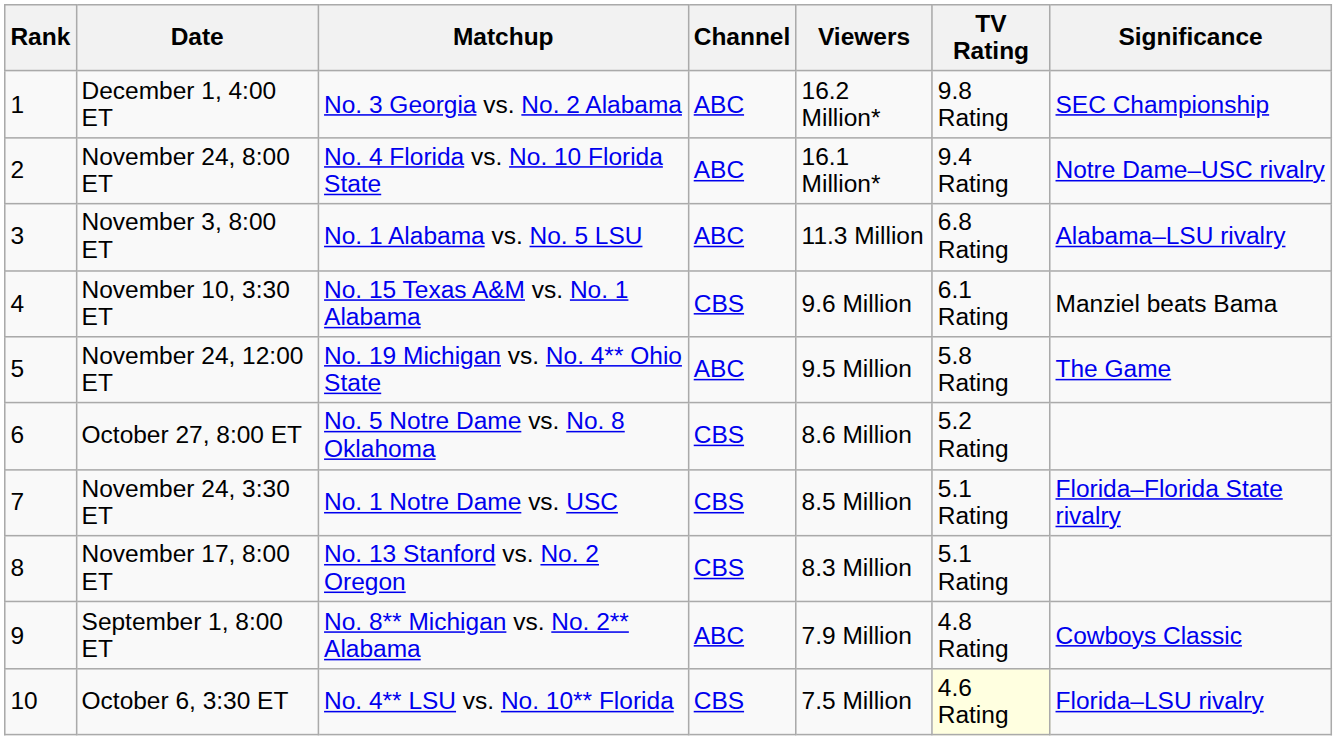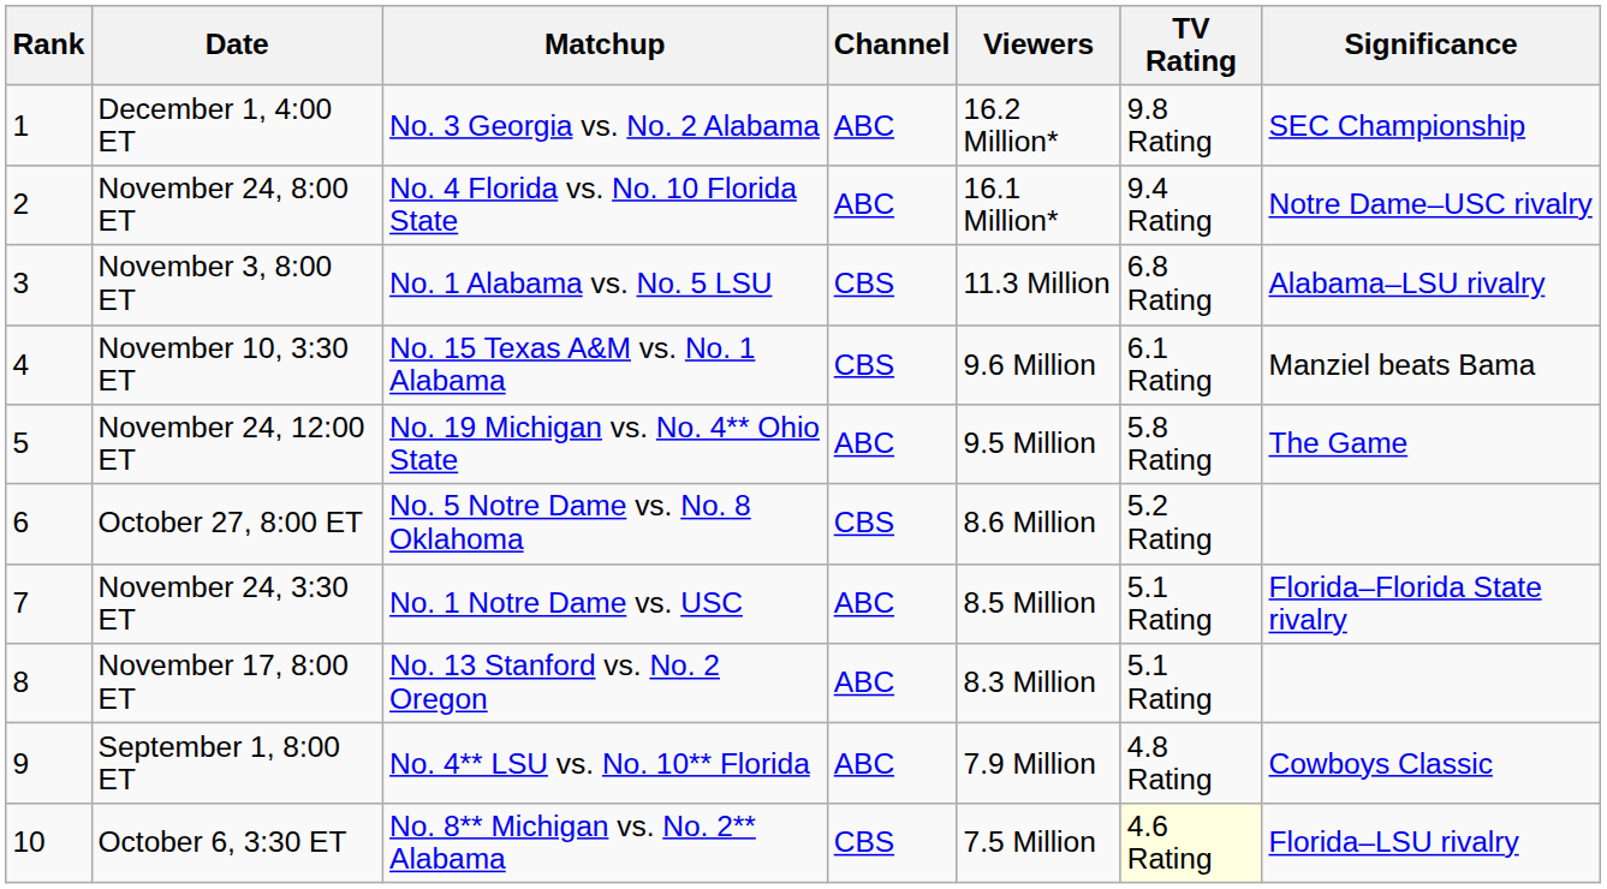 <table class="wikitable">
 <tr>
 <th>Rank</th>
 <th>Date</th>
 <th>Matchup</th>
 <th>Channel</th>
 <th>Viewers</th>
 <th>TV Rating</th>
 <th>Significance</th>
 </tr>
 <tr>
 <td>1</td>
 <td>December 1, 4:00 ET</td>
 <td><a href='#'>No. 3 Georgia</a> vs. <a href='#'>No. 2 Alabama</a></td>
 <td><a href='#'>ABC</a></td>
 <td>16.2 Million*</td>
 <td>9.8 Rating</td>
 <td><a href='#'>SEC Championship</a></td>
 </tr>
 <tr>
 <td>2</td>
 <td>November 24, 8:00 ET</td>
 <td><a href='#'>No. 4 Florida</a> vs. <a href='#'>No. 10 Florida State</a></td>
 <td><a href='#'>ABC</a></td>
 <td>16.1 Million*</td>
 <td>9.4 Rating</td>
 <td><a href='#'>Notre Dame–USC rivalry</a></td>
 </tr>
 <tr>
 <td>3</td>
 <td>November 3, 8:00 ET</td>
 <td><a href='#'>No. 1 Alabama</a> vs. <a href='#'>No. 5 LSU</a></td>
-<td><a href='#'>ABC</a></td>
+<td><a href='#'>CBS</a></td>
 <td>11.3 Million</td>
 <td>6.8 Rating</td>
 <td><a href='#'>Alabama–LSU rivalry</a></td>
 </tr>
 <tr>
 <td>4</td>
 <td>November 10, 3:30 ET</td>
 <td><a href='#'>No. 15 Texas A&M</a> vs. <a href='#'>No. 1 Alabama</a></td>
 <td><a href='#'>CBS</a></td>
 <td>9.6 Million</td>
 <td>6.1 Rating</td>
 <td>Manziel beats Bama</td>
 </tr>
 <tr>
 <td>5</td>
 <td>November 24, 12:00 ET</td>
 <td><a href='#'>No. 19 Michigan</a> vs. <a href='#'>No. 4** Ohio State</a></td>
 <td><a href='#'>ABC</a></td>
 <td>9.5 Million</td>
 <td>5.8 Rating</td>
 <td><a href='#'>The Game</a></td>
 </tr>
 <tr>
 <td>6</td>
 <td>October 27, 8:00 ET</td>
 <td><a href='#'>No. 5 Notre Dame</a> vs. <a href='#'>No. 8 Oklahoma</a></td>
 <td><a href='#'>CBS</a></td>
 <td>8.6 Million</td>
 <td>5.2 Rating</td>
 <td></td>
 </tr>
 <tr>
 <td>7</td>
 <td>November 24, 3:30 ET</td>
 <td><a href='#'>No. 1 Notre Dame</a> vs. <a href='#'>USC</a></td>
-<td><a href='#'>CBS</a></td>
+<td><a href='#'>ABC</a></td>
 <td>8.5 Million</td>
 <td>5.1 Rating</td>
 <td><a href='#'>Florida–Florida State rivalry</a></td>
 </tr>
 <tr>
 <td>8</td>
 <td>November 17, 8:00 ET</td>
 <td><a href='#'>No. 13 Stanford</a> vs. <a href='#'>No. 2 Oregon</a></td>
-<td><a href='#'>CBS</a></td>
+<td><a href='#'>ABC</a></td>
 <td>8.3 Million</td>
 <td>5.1 Rating</td>
 <td></td>
 </tr>
 <tr>
 <td>9</td>
 <td>September 1, 8:00 ET</td>
-<td><a href='#'>No. 8** Michigan</a> vs. <a href='#'>No. 2** Alabama</a></td>
+<td><a href='#'>No. 4** LSU</a> vs. <a href='#'>No. 10** Florida</a></td>
 <td><a href='#'>ABC</a></td>
 <td>7.9 Million</td>
 <td>4.8 Rating</td>
 <td><a href='#'>Cowboys Classic</a></td>
 </tr>
 <tr>
 <td>10</td>
 <td>October 6, 3:30 ET</td>
-<td><a href='#'>No. 4** LSU</a> vs. <a href='#'>No. 10** Florida</a></td>
+<td><a href='#'>No. 8** Michigan</a> vs. <a href='#'>No. 2** Alabama</a></td>
 <td><a href='#'>CBS</a></td>
 <td>7.5 Million</td>
 <td style="background: lightyellow;">4.6 Rating</td>
 <td><a href='#'>Florida–LSU rivalry</a></td>
 </tr>
 </table>
